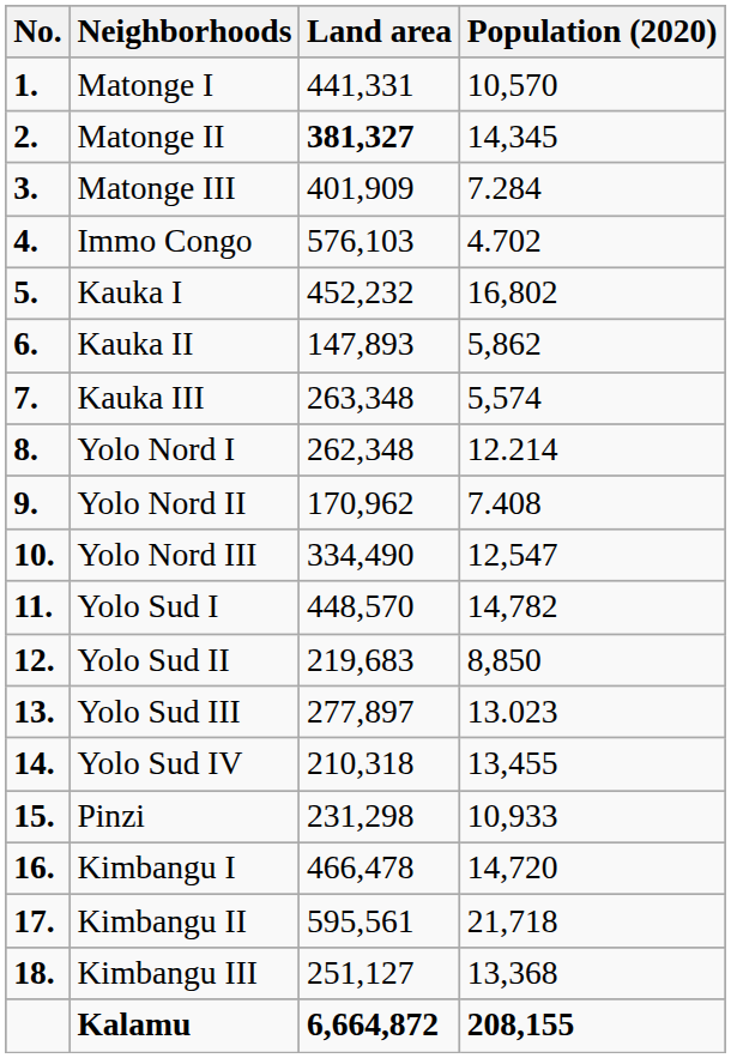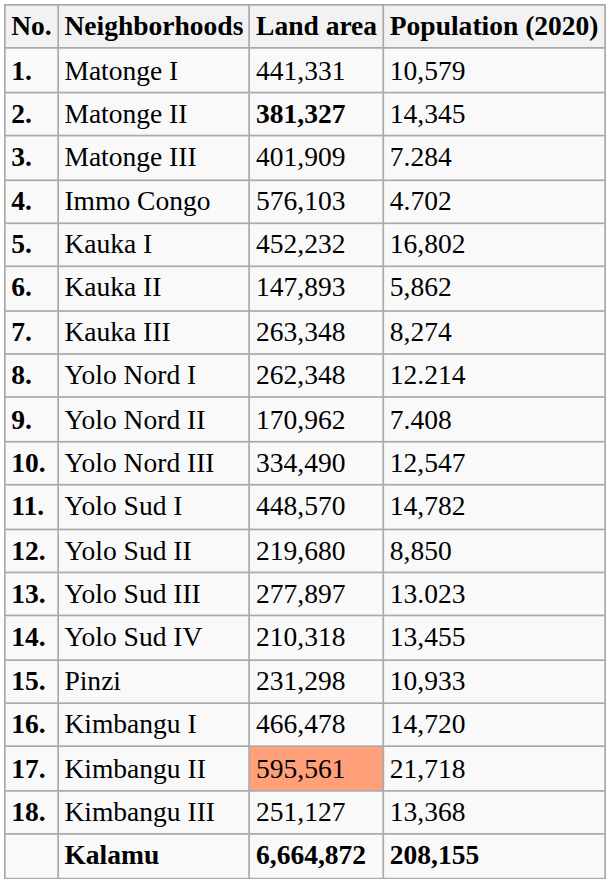 <table class="wikitable">
 <tr>
 <th>No.</th>
 <th>Neighborhoods</th>
 <th>Land area</th>
 <th>Population (2020)</th>
 </tr>
 <tr>
 <td><strong>1.</strong></td>
 <td>Matonge I</td>
 <td>441,331</td>
-<td>10,570</td>
+<td>10,579</td>
 </tr>
 <tr>
 <td><strong>2.</strong></td>
 <td>Matonge II</td>
 <td><strong>381,327</strong></td>
 <td>14,345</td>
 </tr>
 <tr>
 <td><strong>3.</strong></td>
 <td>Matonge III</td>
 <td>401,909</td>
 <td>7.284</td>
 </tr>
 <tr>
 <td><strong>4.</strong></td>
 <td>Immo Congo</td>
 <td>576,103</td>
 <td>4.702</td>
 </tr>
 <tr>
 <td><strong>5.</strong></td>
 <td>Kauka I</td>
 <td>452,232</td>
 <td>16,802</td>
 </tr>
 <tr>
 <td><strong>6.</strong></td>
 <td>Kauka II</td>
 <td>147,893</td>
 <td>5,862</td>
 </tr>
 <tr>
 <td><strong>7.</strong></td>
 <td>Kauka III</td>
 <td>263,348</td>
-<td>5,574</td>
+<td>8,274</td>
 </tr>
 <tr>
 <td><strong>8.</strong></td>
 <td>Yolo Nord I</td>
 <td>262,348</td>
 <td>12.214</td>
 </tr>
 <tr>
 <td><strong>9.</strong></td>
 <td>Yolo Nord II</td>
 <td>170,962</td>
 <td>7.408</td>
 </tr>
 <tr>
 <td><strong>10.</strong></td>
 <td>Yolo Nord III</td>
 <td>334,490</td>
 <td>12,547</td>
 </tr>
 <tr>
 <td><strong>11.</strong></td>
 <td>Yolo Sud I</td>
 <td>448,570</td>
 <td>14,782</td>
 </tr>
 <tr>
 <td><strong>12.</strong></td>
 <td>Yolo Sud II</td>
-<td>219,683</td>
+<td>219,680</td>
 <td>8,850</td>
 </tr>
 <tr>
 <td><strong>13.</strong></td>
 <td>Yolo Sud III</td>
 <td>277,897</td>
 <td>13.023</td>
 </tr>
 <tr>
 <td><strong>14.</strong></td>
 <td>Yolo Sud IV</td>
 <td>210,318</td>
 <td>13,455</td>
 </tr>
 <tr>
 <td><strong>15.</strong></td>
 <td>Pinzi</td>
 <td>231,298</td>
 <td>10,933</td>
 </tr>
 <tr>
 <td><strong>16.</strong></td>
 <td>Kimbangu I</td>
 <td>466,478</td>
 <td>14,720</td>
 </tr>
 <tr>
 <td><strong>17.</strong></td>
 <td>Kimbangu II</td>
-<td>595,561</td>
+<td style="background: lightsalmon;">595,561</td>
 <td>21,718</td>
 </tr>
 <tr>
 <td><strong>18.</strong></td>
 <td>Kimbangu III</td>
 <td>251,127</td>
 <td>13,368</td>
 </tr>
 <tr>
 <td></td>
 <td><strong>Kalamu</strong></td>
 <td><strong>6,664,872</strong></td>
 <td><strong>208,155</strong></td>
 </tr>
 </table>
